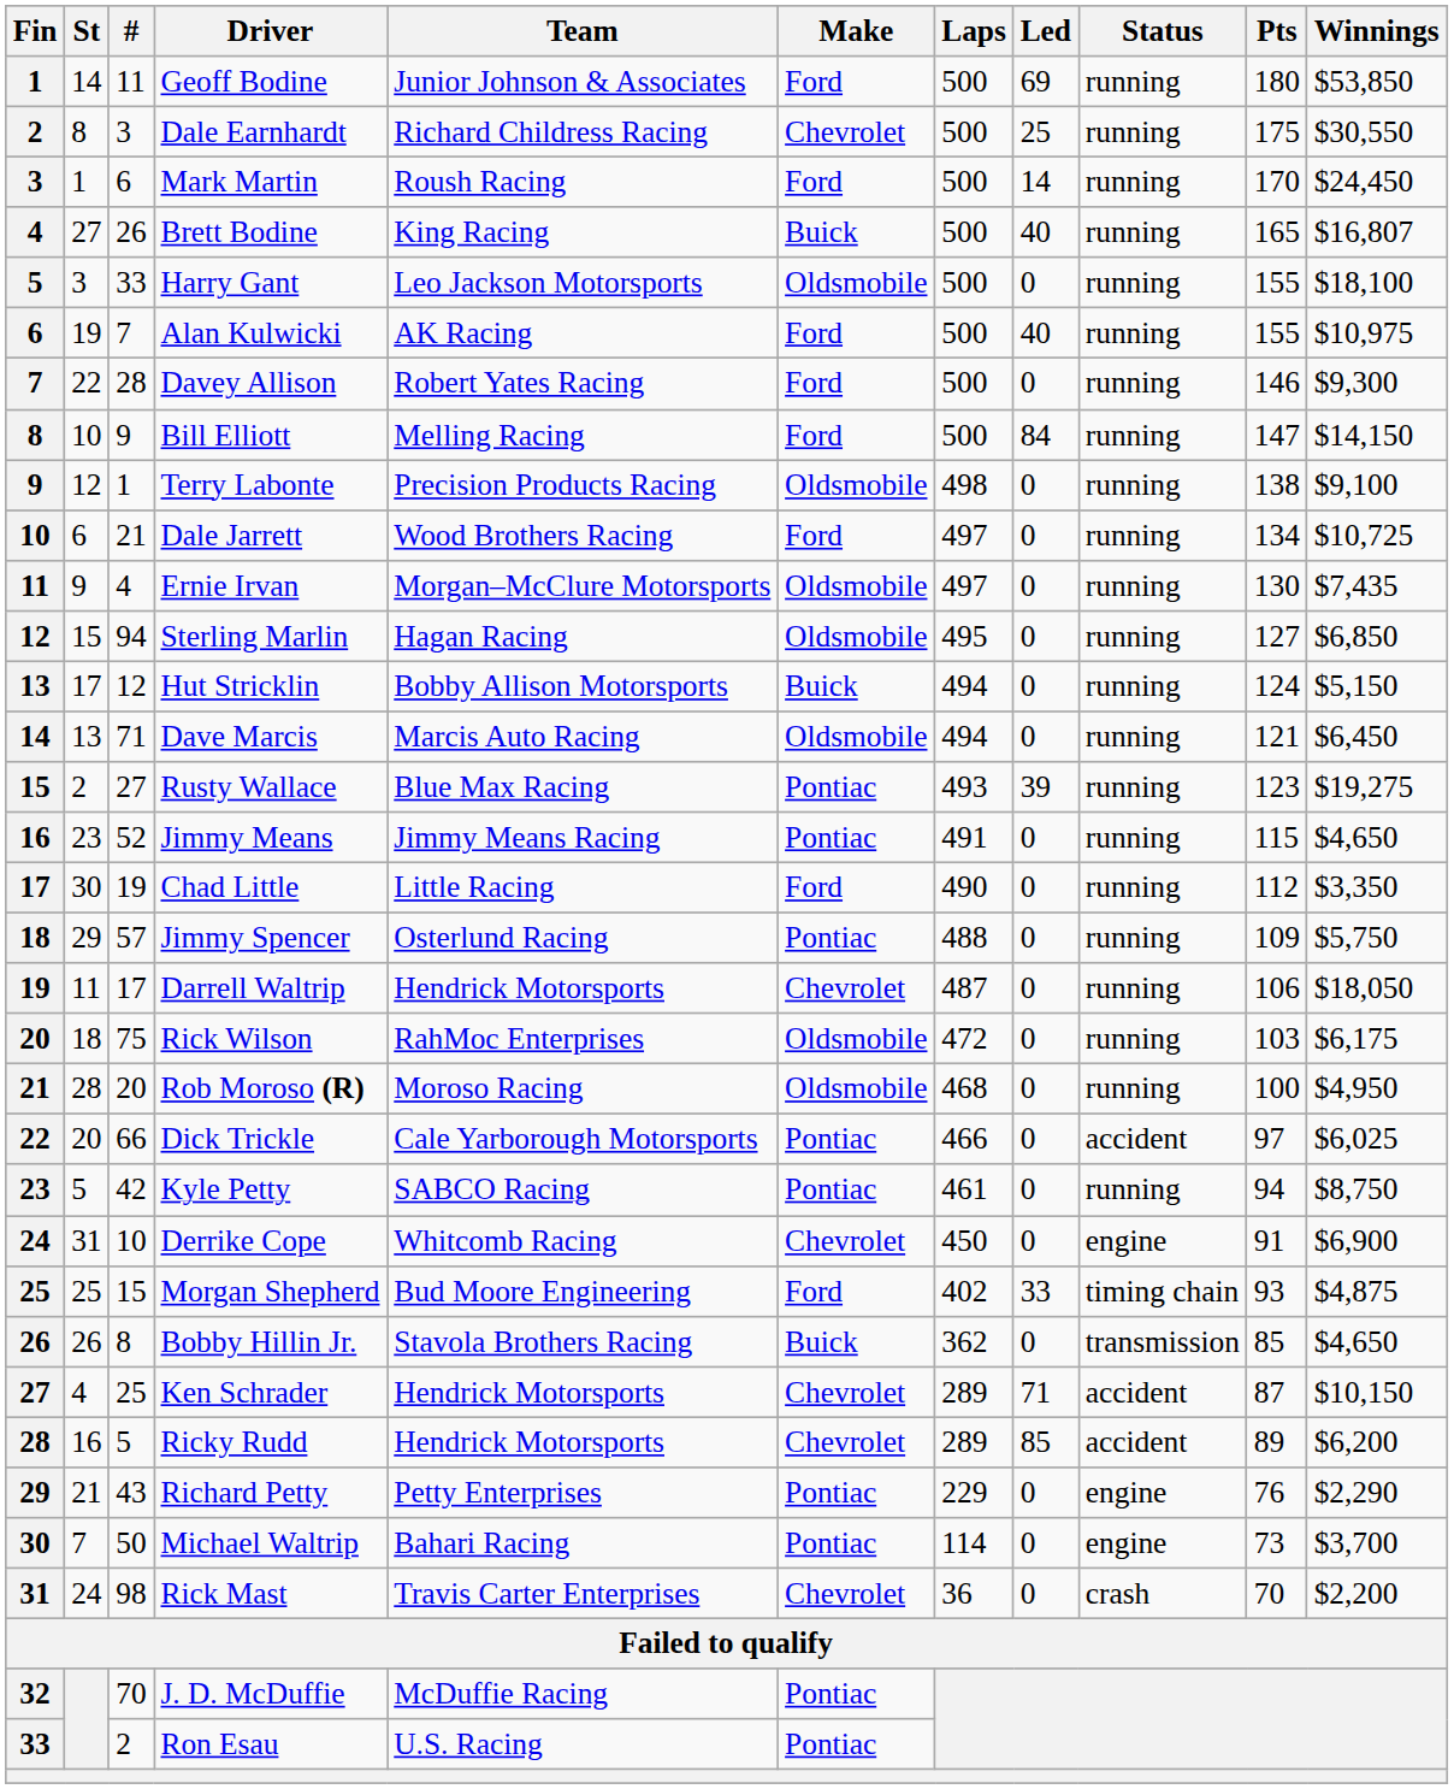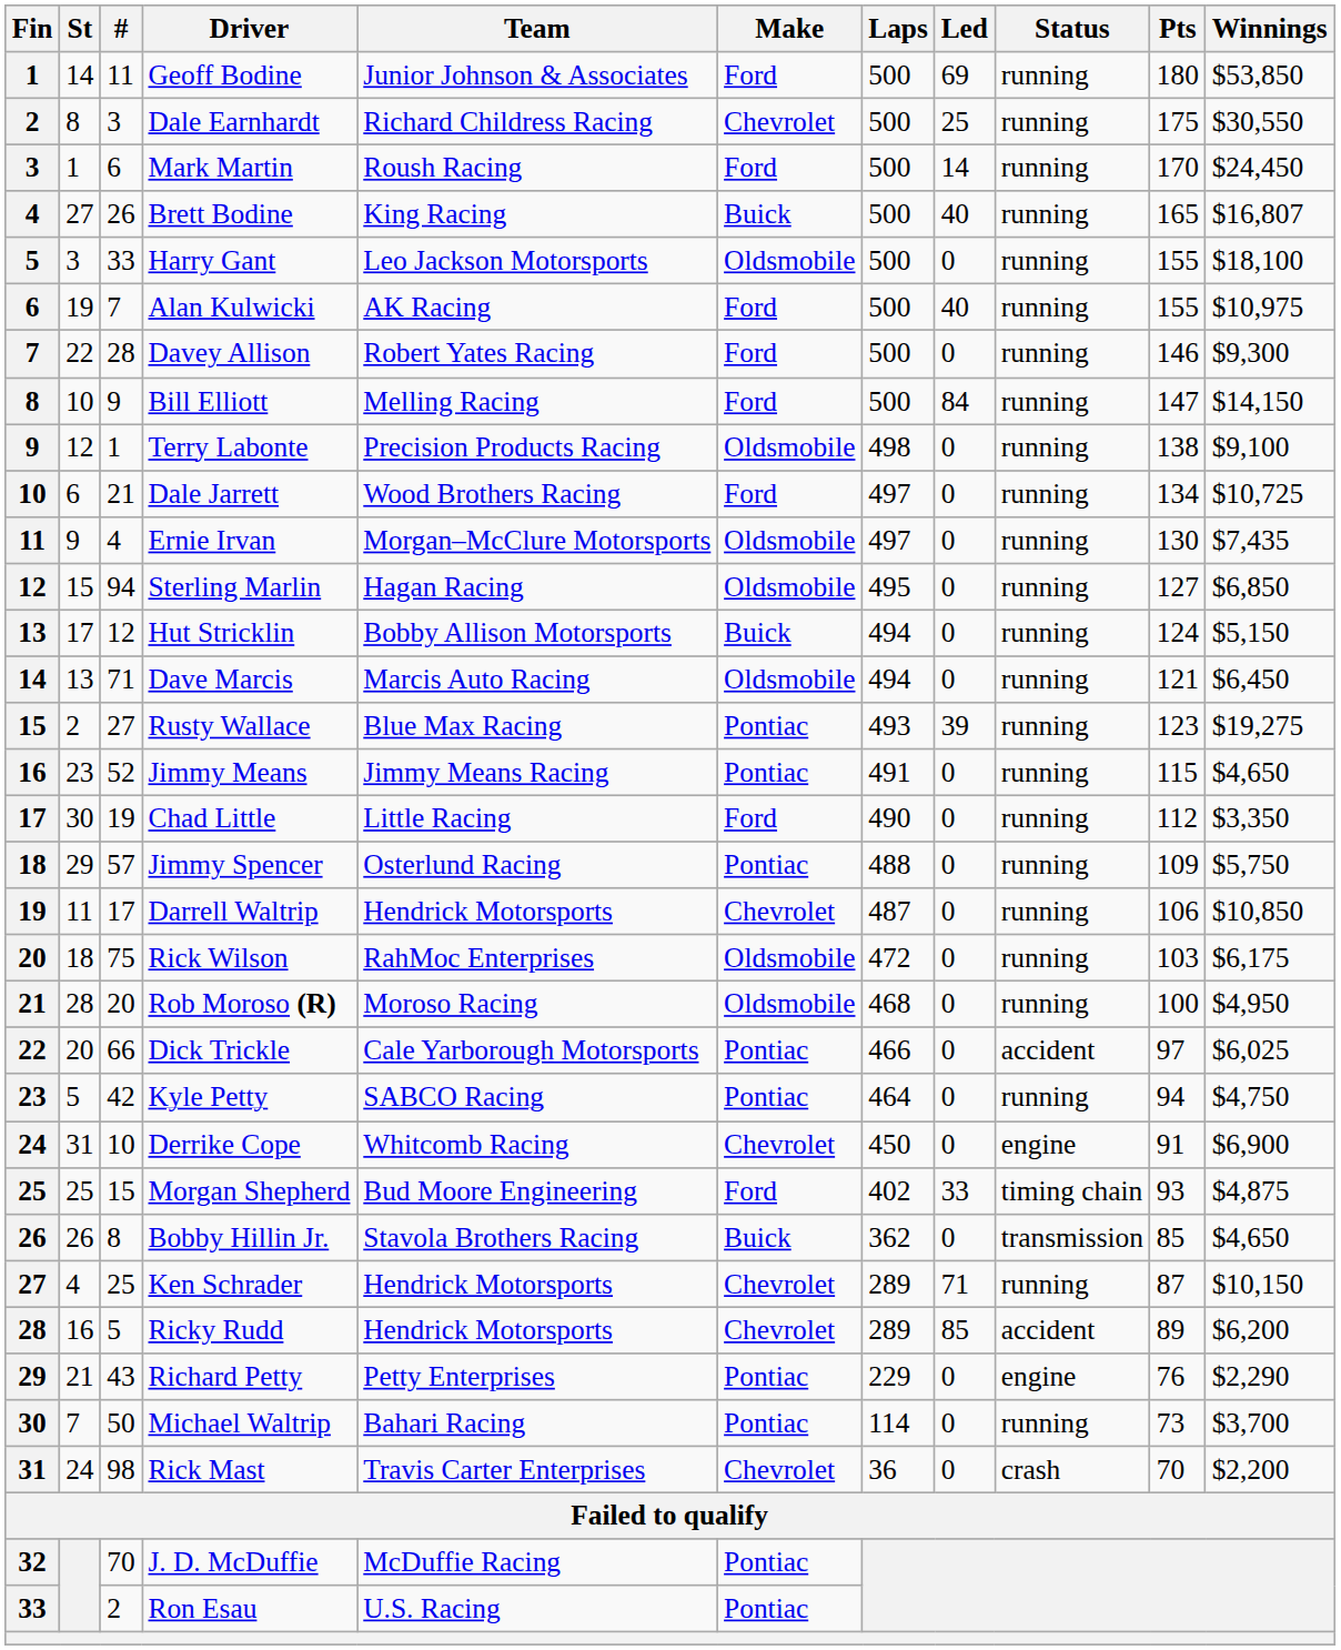 <table class="wikitable" style="font-size:95%">
 <tr>
 <th>Fin</th>
 <th>St</th>
 <th>#</th>
 <th>Driver</th>
 <th>Team</th>
 <th>Make</th>
 <th>Laps</th>
 <th>Led</th>
 <th>Status</th>
 <th>Pts</th>
 <th>Winnings</th>
 </tr>
 <tr>
 <th>1</th>
 <td>14</td>
 <td>11</td>
 <td><a href='#'>Geoff Bodine</a></td>
 <td><a href='#'>Junior Johnson & Associates</a></td>
 <td><a href='#'>Ford</a></td>
 <td>500</td>
 <td>69</td>
 <td>running</td>
 <td>180</td>
 <td>$53,850</td>
 </tr>
 <tr>
 <th>2</th>
 <td>8</td>
 <td>3</td>
 <td><a href='#'>Dale Earnhardt</a></td>
 <td><a href='#'>Richard Childress Racing</a></td>
 <td><a href='#'>Chevrolet</a></td>
 <td>500</td>
 <td>25</td>
 <td>running</td>
 <td>175</td>
 <td>$30,550</td>
 </tr>
 <tr>
 <th>3</th>
 <td>1</td>
 <td>6</td>
 <td><a href='#'>Mark Martin</a></td>
 <td><a href='#'>Roush Racing</a></td>
 <td><a href='#'>Ford</a></td>
 <td>500</td>
 <td>14</td>
 <td>running</td>
 <td>170</td>
 <td>$24,450</td>
 </tr>
 <tr>
 <th>4</th>
 <td>27</td>
 <td>26</td>
 <td><a href='#'>Brett Bodine</a></td>
 <td><a href='#'>King Racing</a></td>
 <td><a href='#'>Buick</a></td>
 <td>500</td>
 <td>40</td>
 <td>running</td>
 <td>165</td>
 <td>$16,807</td>
 </tr>
 <tr>
 <th>5</th>
 <td>3</td>
 <td>33</td>
 <td><a href='#'>Harry Gant</a></td>
 <td><a href='#'>Leo Jackson Motorsports</a></td>
 <td><a href='#'>Oldsmobile</a></td>
 <td>500</td>
 <td>0</td>
 <td>running</td>
 <td>155</td>
 <td>$18,100</td>
 </tr>
 <tr>
 <th>6</th>
 <td>19</td>
 <td>7</td>
 <td><a href='#'>Alan Kulwicki</a></td>
 <td><a href='#'>AK Racing</a></td>
 <td><a href='#'>Ford</a></td>
 <td>500</td>
 <td>40</td>
 <td>running</td>
 <td>155</td>
 <td>$10,975</td>
 </tr>
 <tr>
 <th>7</th>
 <td>22</td>
 <td>28</td>
 <td><a href='#'>Davey Allison</a></td>
 <td><a href='#'>Robert Yates Racing</a></td>
 <td><a href='#'>Ford</a></td>
 <td>500</td>
 <td>0</td>
 <td>running</td>
 <td>146</td>
 <td>$9,300</td>
 </tr>
 <tr>
 <th>8</th>
 <td>10</td>
 <td>9</td>
 <td><a href='#'>Bill Elliott</a></td>
 <td><a href='#'>Melling Racing</a></td>
 <td><a href='#'>Ford</a></td>
 <td>500</td>
 <td>84</td>
 <td>running</td>
 <td>147</td>
 <td>$14,150</td>
 </tr>
 <tr>
 <th>9</th>
 <td>12</td>
 <td>1</td>
 <td><a href='#'>Terry Labonte</a></td>
 <td><a href='#'>Precision Products Racing</a></td>
 <td><a href='#'>Oldsmobile</a></td>
 <td>498</td>
 <td>0</td>
 <td>running</td>
 <td>138</td>
 <td>$9,100</td>
 </tr>
 <tr>
 <th>10</th>
 <td>6</td>
 <td>21</td>
 <td><a href='#'>Dale Jarrett</a></td>
 <td><a href='#'>Wood Brothers Racing</a></td>
 <td><a href='#'>Ford</a></td>
 <td>497</td>
 <td>0</td>
 <td>running</td>
 <td>134</td>
 <td>$10,725</td>
 </tr>
 <tr>
 <th>11</th>
 <td>9</td>
 <td>4</td>
 <td><a href='#'>Ernie Irvan</a></td>
 <td><a href='#'>Morgan–McClure Motorsports</a></td>
 <td><a href='#'>Oldsmobile</a></td>
 <td>497</td>
 <td>0</td>
 <td>running</td>
 <td>130</td>
 <td>$7,435</td>
 </tr>
 <tr>
 <th>12</th>
 <td>15</td>
 <td>94</td>
 <td><a href='#'>Sterling Marlin</a></td>
 <td><a href='#'>Hagan Racing</a></td>
 <td><a href='#'>Oldsmobile</a></td>
 <td>495</td>
 <td>0</td>
 <td>running</td>
 <td>127</td>
 <td>$6,850</td>
 </tr>
 <tr>
 <th>13</th>
 <td>17</td>
 <td>12</td>
 <td><a href='#'>Hut Stricklin</a></td>
 <td><a href='#'>Bobby Allison Motorsports</a></td>
 <td><a href='#'>Buick</a></td>
 <td>494</td>
 <td>0</td>
 <td>running</td>
 <td>124</td>
 <td>$5,150</td>
 </tr>
 <tr>
 <th>14</th>
 <td>13</td>
 <td>71</td>
 <td><a href='#'>Dave Marcis</a></td>
 <td><a href='#'>Marcis Auto Racing</a></td>
 <td><a href='#'>Oldsmobile</a></td>
 <td>494</td>
 <td>0</td>
 <td>running</td>
 <td>121</td>
 <td>$6,450</td>
 </tr>
 <tr>
 <th>15</th>
 <td>2</td>
 <td>27</td>
 <td><a href='#'>Rusty Wallace</a></td>
 <td><a href='#'>Blue Max Racing</a></td>
 <td><a href='#'>Pontiac</a></td>
 <td>493</td>
 <td>39</td>
 <td>running</td>
 <td>123</td>
 <td>$19,275</td>
 </tr>
 <tr>
 <th>16</th>
 <td>23</td>
 <td>52</td>
 <td><a href='#'>Jimmy Means</a></td>
 <td><a href='#'>Jimmy Means Racing</a></td>
 <td><a href='#'>Pontiac</a></td>
 <td>491</td>
 <td>0</td>
 <td>running</td>
 <td>115</td>
 <td>$4,650</td>
 </tr>
 <tr>
 <th>17</th>
 <td>30</td>
 <td>19</td>
 <td><a href='#'>Chad Little</a></td>
 <td><a href='#'>Little Racing</a></td>
 <td><a href='#'>Ford</a></td>
 <td>490</td>
 <td>0</td>
 <td>running</td>
 <td>112</td>
 <td>$3,350</td>
 </tr>
 <tr>
 <th>18</th>
 <td>29</td>
 <td>57</td>
 <td><a href='#'>Jimmy Spencer</a></td>
 <td><a href='#'>Osterlund Racing</a></td>
 <td><a href='#'>Pontiac</a></td>
 <td>488</td>
 <td>0</td>
 <td>running</td>
 <td>109</td>
 <td>$5,750</td>
 </tr>
 <tr>
 <th>19</th>
 <td>11</td>
 <td>17</td>
 <td><a href='#'>Darrell Waltrip</a></td>
 <td><a href='#'>Hendrick Motorsports</a></td>
 <td><a href='#'>Chevrolet</a></td>
 <td>487</td>
 <td>0</td>
 <td>running</td>
 <td>106</td>
-<td>$18,050</td>
+<td>$10,850</td>
 </tr>
 <tr>
 <th>20</th>
 <td>18</td>
 <td>75</td>
 <td><a href='#'>Rick Wilson</a></td>
 <td><a href='#'>RahMoc Enterprises</a></td>
 <td><a href='#'>Oldsmobile</a></td>
 <td>472</td>
 <td>0</td>
 <td>running</td>
 <td>103</td>
 <td>$6,175</td>
 </tr>
 <tr>
 <th>21</th>
 <td>28</td>
 <td>20</td>
 <td><a href='#'>Rob Moroso</a> <strong>(R)</strong></td>
 <td><a href='#'>Moroso Racing</a></td>
 <td><a href='#'>Oldsmobile</a></td>
 <td>468</td>
 <td>0</td>
 <td>running</td>
 <td>100</td>
 <td>$4,950</td>
 </tr>
 <tr>
 <th>22</th>
 <td>20</td>
 <td>66</td>
 <td><a href='#'>Dick Trickle</a></td>
 <td><a href='#'>Cale Yarborough Motorsports</a></td>
 <td><a href='#'>Pontiac</a></td>
 <td>466</td>
 <td>0</td>
 <td>accident</td>
 <td>97</td>
 <td>$6,025</td>
 </tr>
 <tr>
 <th>23</th>
 <td>5</td>
 <td>42</td>
 <td><a href='#'>Kyle Petty</a></td>
 <td><a href='#'>SABCO Racing</a></td>
 <td><a href='#'>Pontiac</a></td>
-<td>461</td>
+<td>464</td>
 <td>0</td>
 <td>running</td>
 <td>94</td>
-<td>$8,750</td>
+<td>$4,750</td>
 </tr>
 <tr>
 <th>24</th>
 <td>31</td>
 <td>10</td>
 <td><a href='#'>Derrike Cope</a></td>
 <td><a href='#'>Whitcomb Racing</a></td>
 <td><a href='#'>Chevrolet</a></td>
 <td>450</td>
 <td>0</td>
 <td>engine</td>
 <td>91</td>
 <td>$6,900</td>
 </tr>
 <tr>
 <th>25</th>
 <td>25</td>
 <td>15</td>
 <td><a href='#'>Morgan Shepherd</a></td>
 <td><a href='#'>Bud Moore Engineering</a></td>
 <td><a href='#'>Ford</a></td>
 <td>402</td>
 <td>33</td>
 <td>timing chain</td>
 <td>93</td>
 <td>$4,875</td>
 </tr>
 <tr>
 <th>26</th>
 <td>26</td>
 <td>8</td>
 <td><a href='#'>Bobby Hillin Jr.</a></td>
 <td><a href='#'>Stavola Brothers Racing</a></td>
 <td><a href='#'>Buick</a></td>
 <td>362</td>
 <td>0</td>
 <td>transmission</td>
 <td>85</td>
 <td>$4,650</td>
 </tr>
 <tr>
 <th>27</th>
 <td>4</td>
 <td>25</td>
 <td><a href='#'>Ken Schrader</a></td>
 <td><a href='#'>Hendrick Motorsports</a></td>
 <td><a href='#'>Chevrolet</a></td>
 <td>289</td>
 <td>71</td>
-<td>accident</td>
+<td>running</td>
 <td>87</td>
 <td>$10,150</td>
 </tr>
 <tr>
 <th>28</th>
 <td>16</td>
 <td>5</td>
 <td><a href='#'>Ricky Rudd</a></td>
 <td><a href='#'>Hendrick Motorsports</a></td>
 <td><a href='#'>Chevrolet</a></td>
 <td>289</td>
 <td>85</td>
 <td>accident</td>
 <td>89</td>
 <td>$6,200</td>
 </tr>
 <tr>
 <th>29</th>
 <td>21</td>
 <td>43</td>
 <td><a href='#'>Richard Petty</a></td>
 <td><a href='#'>Petty Enterprises</a></td>
 <td><a href='#'>Pontiac</a></td>
 <td>229</td>
 <td>0</td>
 <td>engine</td>
 <td>76</td>
 <td>$2,290</td>
 </tr>
 <tr>
 <th>30</th>
 <td>7</td>
 <td>50</td>
 <td><a href='#'>Michael Waltrip</a></td>
 <td><a href='#'>Bahari Racing</a></td>
 <td><a href='#'>Pontiac</a></td>
 <td>114</td>
 <td>0</td>
-<td>engine</td>
+<td>running</td>
 <td>73</td>
 <td>$3,700</td>
 </tr>
 <tr>
 <th>31</th>
 <td>24</td>
 <td>98</td>
 <td><a href='#'>Rick Mast</a></td>
 <td><a href='#'>Travis Carter Enterprises</a></td>
 <td><a href='#'>Chevrolet</a></td>
 <td>36</td>
 <td>0</td>
 <td>crash</td>
 <td>70</td>
 <td>$2,200</td>
 </tr>
 <tr>
 <th colspan="11">Failed to qualify</th>
 </tr>
 <tr>
 <th>32</th>
 <th rowspan="2"></th>
 <td>70</td>
 <td><a href='#'>J. D. McDuffie</a></td>
 <td><a href='#'>McDuffie Racing</a></td>
 <td><a href='#'>Pontiac</a></td>
 <th colspan="5" rowspan="2"></th>
 </tr>
 <tr>
 <th>33</th>
 <td>2</td>
 <td><a href='#'>Ron Esau</a></td>
 <td><a href='#'>U.S. Racing</a></td>
 <td><a href='#'>Pontiac</a></td>
 </tr>
 <tr>
 <th colspan="11"></th>
 </tr>
 </table>
